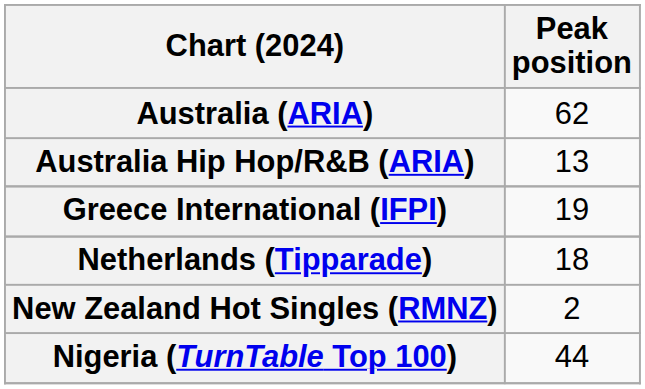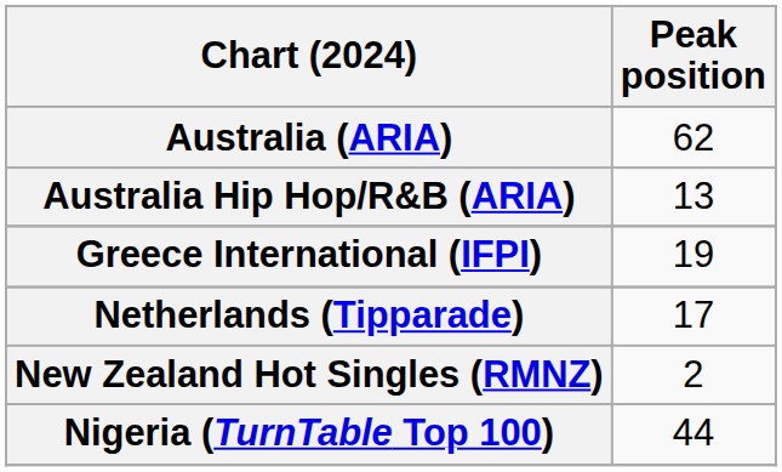 <table class="wikitable sortable plainrowheaders" style="text-align:center">
 <tr>
 <th scope="col">Chart (2024)</th>
 <th scope="col">Peak<br>position</th>
 </tr>
 <tr>
 <th scope="row">Australia (<a href='#'>ARIA</a>)</th>
 <td>62</td>
 </tr>
 <tr>
 <th scope="row">Australia Hip Hop/R&B (<a href='#'>ARIA</a>)</th>
 <td>13</td>
 </tr>
 <tr>
 </tr>
 <tr>
 </tr>
 <tr>
 <th scope="row">Greece International (<a href='#'>IFPI</a>)</th>
 <td>19</td>
 </tr>
 <tr>
 </tr>
 <tr>
 <th scope="row">Netherlands (<a href='#'>Tipparade</a>)</th>
-<td>18</td>
+<td>17</td>
 </tr>
 <tr>
 <th scope="row">New Zealand Hot Singles (<a href='#'>RMNZ</a>)</th>
 <td>2</td>
 </tr>
 <tr>
 <th scope="row">Nigeria (<a href='#'><em>TurnTable</em> Top 100</a>)</th>
 <td>44</td>
 </tr>
 <tr>
 </tr>
 <tr>
 </tr>
 <tr>
 </tr>
 <tr>
 </tr>
 <tr>
 </tr>
 <tr>
 </tr>
 <tr>
 </tr>
 <tr>
 </tr>
 </table>
